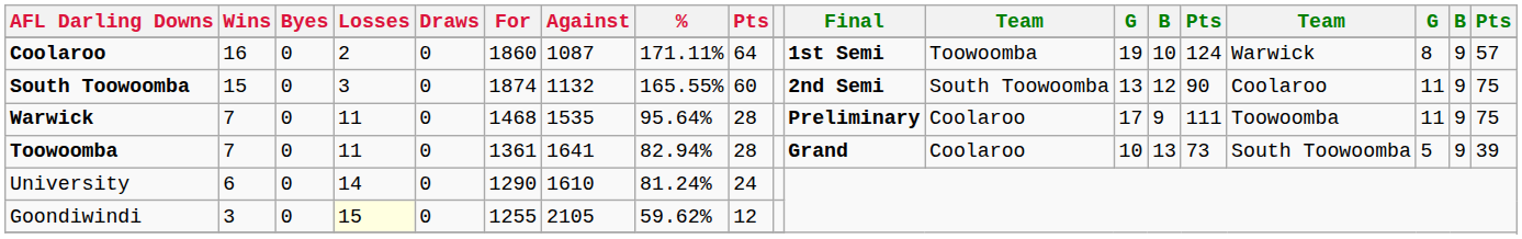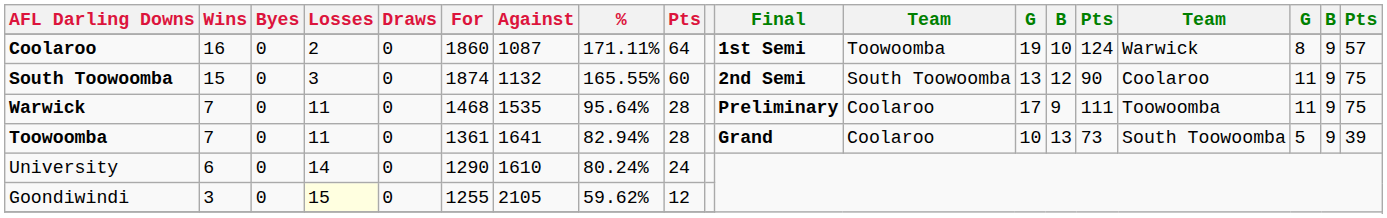 <table class="wikitable">
 <tr>
 <th style="color:crimson">AFL Darling Downs</th>
 <th style="color:crimson">Wins</th>
 <th style="color:crimson">Byes</th>
 <th style="color:crimson">Losses</th>
 <th style="color:crimson">Draws</th>
 <th style="color:crimson">For</th>
 <th style="color:crimson">Against</th>
 <th style="color:crimson">%</th>
 <th style="color:crimson">Pts</th>
 <th></th>
 <th style="color:green">Final</th>
 <th style="color:green">Team</th>
 <th style="color:green">G</th>
 <th style="color:green">B</th>
 <th style="color:green">Pts</th>
 <th style="color:green">Team</th>
 <th style="color:green">G</th>
 <th style="color:green">B</th>
 <th style="color:green">Pts</th>
 </tr>
 <tr>
 </tr>
 <tr>
 </tr>
 <tr>
 <td><strong>	Coolaroo	</strong></td>
 <td>16</td>
 <td>0</td>
 <td>2</td>
 <td>0</td>
 <td>1860</td>
 <td>1087</td>
 <td>171.11%</td>
 <td>64</td>
 <td></td>
 <td><strong>1st Semi</strong></td>
 <td>Toowoomba</td>
 <td>19</td>
 <td>10</td>
 <td>124</td>
 <td>Warwick</td>
 <td>8</td>
 <td>9</td>
 <td>57</td>
 </tr>
 <tr>
 <td><strong>	South Toowoomba	</strong></td>
 <td>15</td>
 <td>0</td>
 <td>3</td>
 <td>0</td>
 <td>1874</td>
 <td>1132</td>
 <td>165.55%</td>
 <td>60</td>
 <td></td>
 <td><strong>2nd Semi</strong></td>
 <td>South Toowoomba</td>
 <td>13</td>
 <td>12</td>
 <td>90</td>
 <td>Coolaroo</td>
 <td>11</td>
 <td>9</td>
 <td>75</td>
 </tr>
 <tr>
 <td><strong>	Warwick	</strong></td>
 <td>7</td>
 <td>0</td>
 <td>11</td>
 <td>0</td>
 <td>1468</td>
 <td>1535</td>
 <td>95.64%</td>
 <td>28</td>
 <td></td>
 <td><strong>Preliminary</strong></td>
 <td>Coolaroo</td>
 <td>17</td>
 <td>9</td>
 <td>111</td>
 <td>Toowoomba</td>
 <td>11</td>
 <td>9</td>
 <td>75</td>
 </tr>
 <tr>
 <td><strong>	Toowoomba	</strong></td>
 <td>7</td>
 <td>0</td>
 <td>11</td>
 <td>0</td>
 <td>1361</td>
 <td>1641</td>
 <td>82.94%</td>
 <td>28</td>
 <td></td>
 <td><strong>Grand</strong></td>
 <td>Coolaroo</td>
 <td>10</td>
 <td>13</td>
 <td>73</td>
 <td>South Toowoomba</td>
 <td>5</td>
 <td>9</td>
 <td>39</td>
 </tr>
 <tr>
 <td>University</td>
 <td>6</td>
 <td>0</td>
 <td>14</td>
 <td>0</td>
 <td>1290</td>
 <td>1610</td>
-<td>81.24%</td>
+<td>80.24%</td>
 <td>24</td>
 <td></td>
 </tr>
 <tr>
 <td>Goondiwindi</td>
 <td>3</td>
 <td>0</td>
 <td style="background: lightyellow;">15</td>
 <td>0</td>
 <td>1255</td>
 <td>2105</td>
 <td>59.62%</td>
 <td>12</td>
 <td></td>
 </tr>
 <tr>
 </tr>
 </table>
